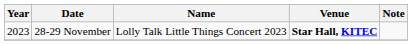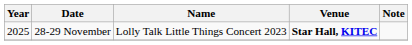 <table class="wikitable plainrowheaders">
 <tr>
 <th scope="col">Year</th>
 <th scope="col">Date</th>
 <th scope="col">Name</th>
 <th scope="col">Venue</th>
 <th scope="col">Note</th>
 </tr>
 <tr>
-<td>2023</td>
+<td>2025</td>
 <td>28-29 November</td>
 <td>Lolly Talk Little Things Concert 2023</td>
 <td><strong>Star Hall, <a href='#'>KITEC</a></strong></td>
 <td></td>
 </tr>
 <tr>
 </tr>
 </table>
